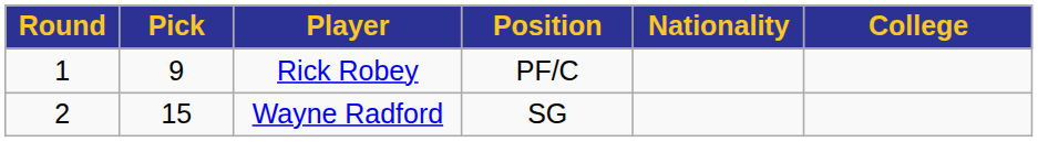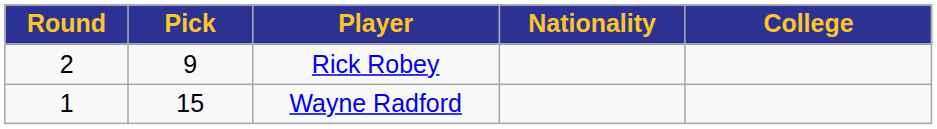 <table class="wikitable sortable sortable">
 <tr>
 <th style="background:#2C3294; color:#fcc624" width="10%">Round</th>
 <th style="background:#2C3294; color:#fcc624" width="10%">Pick</th>
 <th style="background:#2C3294; color:#fcc624" width="20%">Player</th>
-<th style="background:#2C3294; color:#fcc624" width="15%">Position</th>
 <th style="background:#2C3294; color:#fcc624" width="15%">Nationality</th>
 <th style="background:#2C3294; color:#fcc624" width="20%">College</th>
 </tr>
 <tr style="text-align: center">
-<td>1</td>
+<td>2</td>
 <td>9</td>
 <td><a href='#'>Rick Robey</a></td>
-<td>PF/C</td>
 <td></td>
 <td></td>
 </tr>
 <tr style="text-align: center">
-<td>2</td>
+<td>1</td>
 <td>15</td>
 <td><a href='#'>Wayne Radford</a></td>
-<td>SG</td>
 <td></td>
 <td></td>
 </tr>
 </table>
